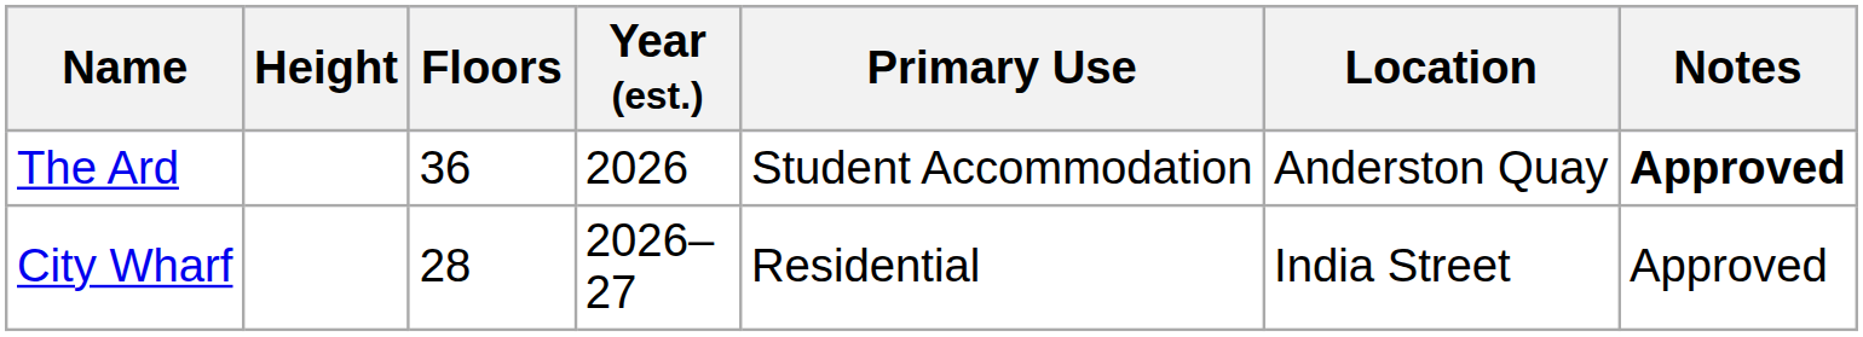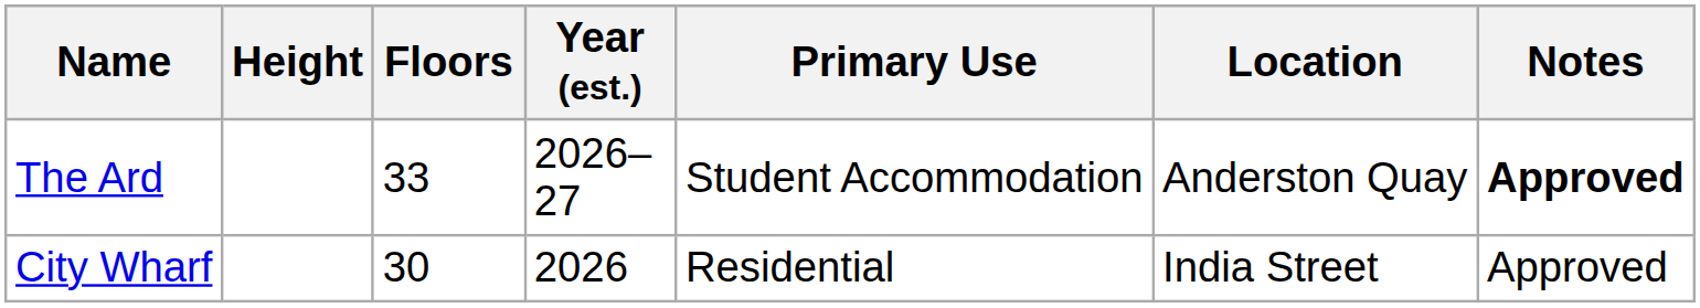 <table class="wikitable sortable" style="border:#999; background:#fff; font-size=90%">
 <tr style="background:#bdbbd7;">
 <th>Name</th>
 <th>Height<br></th>
 <th style="width:50px;">Floors</th>
 <th style="width:50px;">Year <small>(est.)</small></th>
 <th>Primary Use</th>
 <th>Location</th>
 <th class="unsortable">Notes</th>
 </tr>
 <tr>
 <td><a href='#'>The Ard</a></td>
 <td></td>
-<td>36</td>
-<td>2026</td>
+<td>33</td>
+<td>2026–27</td>
 <td>Student Accommodation</td>
 <td>Anderston Quay</td>
 <td><strong>Approved</strong></td>
 </tr>
 <tr>
 <td><a href='#'>City Wharf</a></td>
 <td></td>
-<td>28</td>
-<td>2026–27</td>
+<td>30</td>
+<td>2026</td>
 <td>Residential</td>
 <td>India Street</td>
 <td>Approved</td>
 </tr>
 </table>
